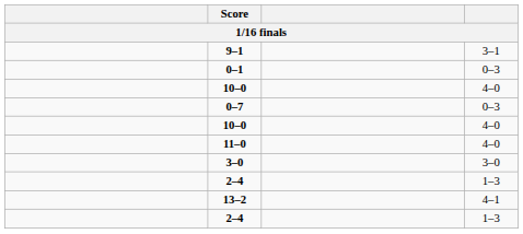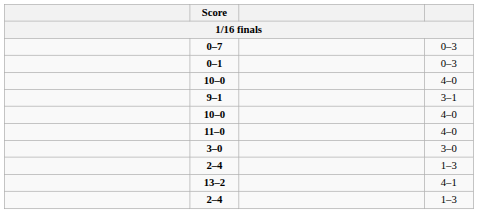 <table class="wikitable" style="text-align: left; ">
 <tr>
 <th align="right" width="270"></th>
 <th width="65">Score</th>
 <th align="left" width="270"></th>
 <th width="65"></th>
 </tr>
 <tr>
 <th colspan=4>1/16 finals</th>
 </tr>
 <tr>
+<td></td>
+<td align="center"><strong>0–7</strong></td>
 <td><strong></strong></td>
-<td align="center"><strong>9–1</strong></td>
-<td></td>
-<td align=center>3–1 <strong></strong></td>
+<td align=center>0–3 <strong></strong></td>
 </tr>
 <tr>
 <td></td>
 <td align="center"><strong>0–1</strong></td>
 <td><strong></strong></td>
 <td align=center>0–3 <strong></strong></td>
 </tr>
 <tr>
 <td><strong></strong></td>
 <td align="center"><strong>10–0</strong></td>
 <td></td>
 <td align=center>4–0 <strong></strong></td>
 </tr>
 <tr>
+<td><strong></strong></td>
+<td align="center"><strong>9–1</strong></td>
 <td></td>
-<td align="center"><strong>0–7</strong></td>
-<td><strong></strong></td>
-<td align=center>0–3 <strong></strong></td>
+<td align=center>3–1 <strong></strong></td>
 </tr>
 <tr>
 <td><strong></strong></td>
 <td align="center"><strong>10–0</strong></td>
 <td></td>
 <td align=center>4–0 <strong></strong></td>
 </tr>
 <tr>
 <td><strong></strong></td>
 <td align="center"><strong>11–0</strong></td>
 <td></td>
 <td align=center>4–0 <strong></strong></td>
 </tr>
 <tr>
 <td><strong></strong></td>
 <td align="center"><strong>3–0</strong></td>
 <td></td>
 <td align=center>3–0 <strong></strong></td>
 </tr>
 <tr>
 <td></td>
 <td align="center"><strong>2–4</strong></td>
 <td><strong></strong></td>
 <td align=center>1–3 <strong></strong></td>
 </tr>
 <tr>
 <td><strong></strong></td>
 <td align="center"><strong>13–2</strong></td>
 <td></td>
 <td align=center>4–1 <strong></strong></td>
 </tr>
 <tr>
 <td></td>
 <td align="center"><strong>2–4</strong></td>
 <td><strong></strong></td>
 <td align=center>1–3 <strong></strong></td>
 </tr>
 </table>
